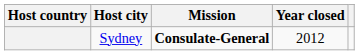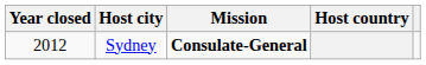 <table class="wikitable plainrowheaders" style="text-align:center;">
 <tr>
-<th scope="col">Host country</th>
+<th scope="col">Year closed</th>
 <th scope="col">Host city</th>
 <th scope="col">Mission</th>
-<th scope="col">Year closed</th>
+<th scope="col">Host country</th>
 <th scope="col"></th>
 </tr>
 <tr>
-<th scope="row"></th>
+<td>2012</td>
 <td><a href='#'>Sydney</a></td>
 <td><strong>Consulate-General</strong></td>
-<td>2012</td>
+<th scope="row"></th>
 <td></td>
 </tr>
 </table>
